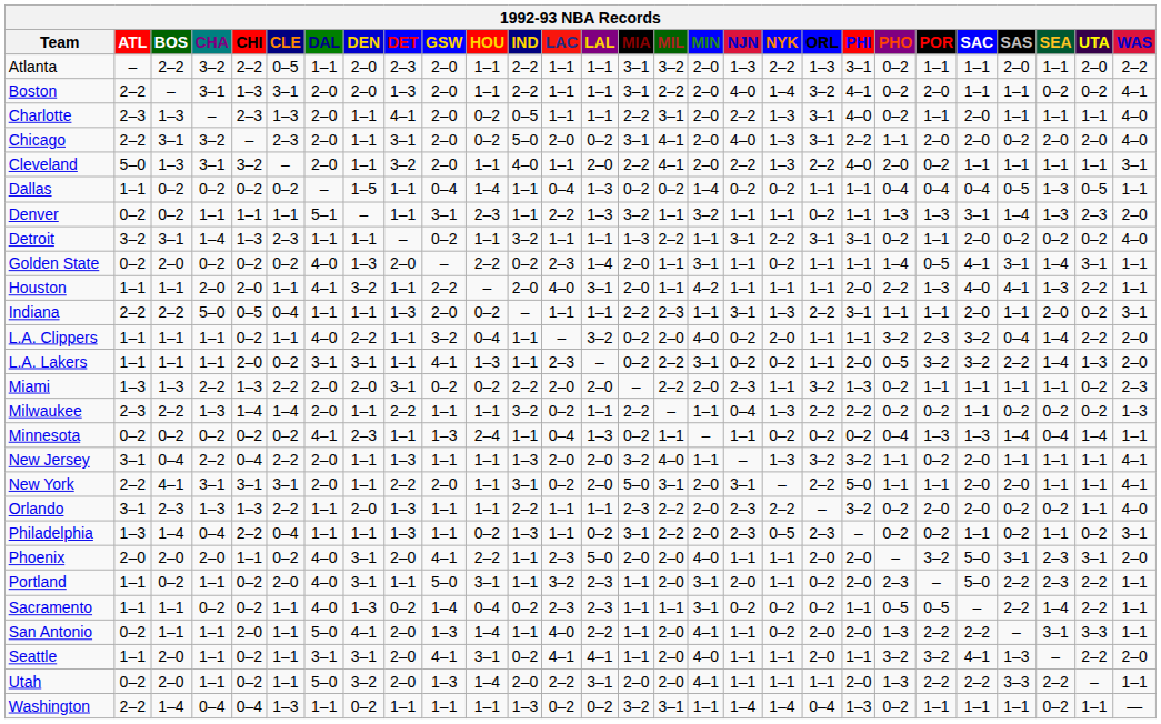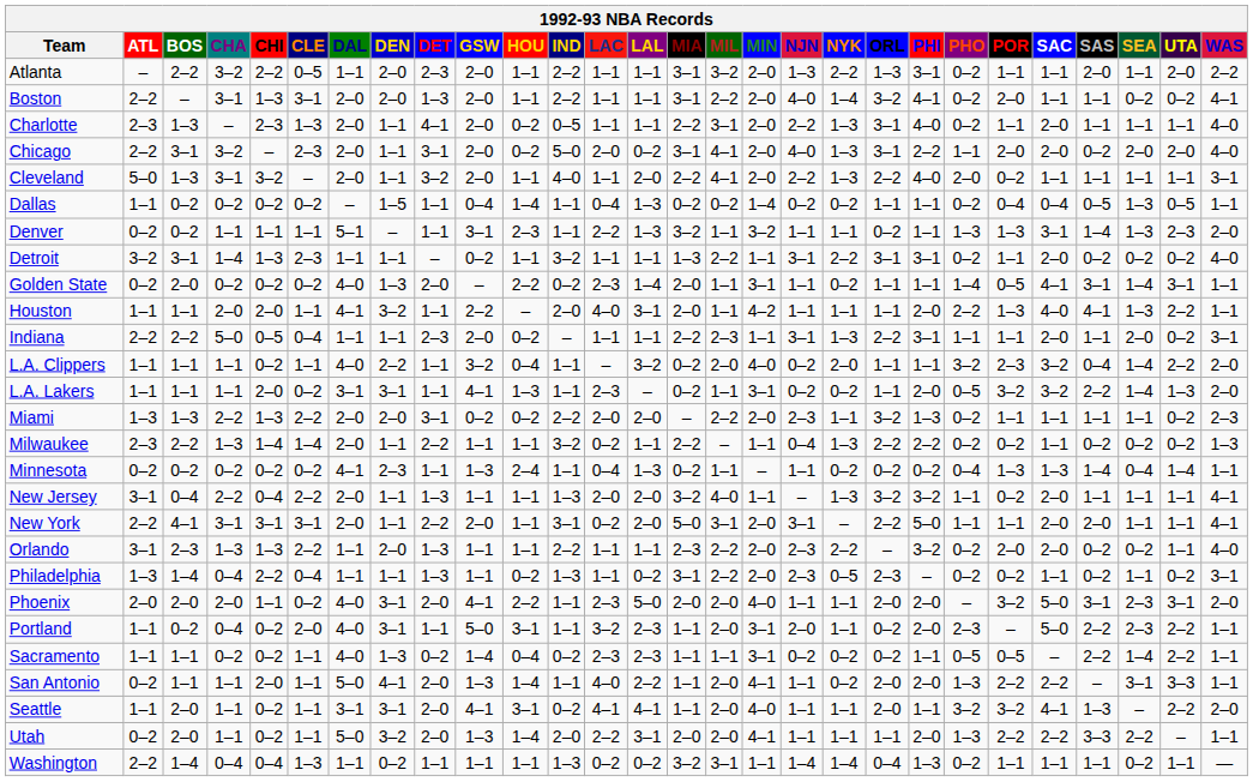 <table class="wikitable" style="font-size:95%; text-align:center;">
 <tr>
 <th colspan=28>1992-93 NBA Records</th>
 </tr>
 <tr>
 <th width=100>Team</th>
 <th style="background:#FF0000;color:#FFFFFF;width=35">ATL</th>
 <th style="background:#006400;color:#FFFFFF;width=35">BOS</th>
 <th style="background:#008080;color:#800080;width=35">CHA</th>
 <th style="background:#FF0000;color:#000000;width=35">CHI</th>
 <th style="background:#000080;color:#FF8C00;width=35">CLE</th>
 <th style="background:#008000;color:#00008B;width=35">DAL</th>
 <th style="background:#0000CD;color:#FFD700;width=35">DEN</th>
 <th style="background:#0000FF;color:#FF0000;width=35">DET</th>
 <th style="background:#0000FF;color:#FFD700;width=35">GSW</th>
 <th style="background:#FF0000;color:#FFD700;width=35">HOU</th>
 <th style="background:#000080;color:#FFD700;width=35">IND</th>
 <th style="background:#F9160D;color:#1A2E8B;width=35">LAC</th>
 <th style="background:#800080;color:#FFD700;width=35">LAL</th>
 <th style="background:#000000;color:#8B0000;width=35">MIA</th>
 <th style="background:#006400;color:#B22222;width=35">MIL</th>
 <th style="background:#0000FF;color:#228B22;width=35">MIN</th>
 <th style="background:#DC143C;color:#0000CD;width=35">NJN</th>
 <th style="background:#0000FF;color:#FF8C00;width=35">NYK</th>
 <th style="background:#0000FF;color:#000000;width=35">ORL</th>
 <th style="background:#FF0000;color:#0000FF;width=35">PHI</th>
 <th style="background:#800080;color:#FF4500;width=35">PHO</th>
 <th style="background:#000000;color:#FF0000;width=35">POR</th>
 <th style="background:#0000FF;color:#FFFFFF;width=35">SAC</th>
 <th style="background:#000000;color:#C0C0C0;width=35">SAS</th>
 <th style="background:#005831;color:#FFC322;width=35">SEA</th>
 <th style="background:#36004A;color:#FFFF00;width=35">UTA</th>
 <th style="background:#DC143C;color:#0000CD;width=35">WAS</th>
 </tr>
 <tr>
 <td style="text-align:left;">Atlanta</td>
 <td>–</td>
 <td>2–2</td>
 <td>3–2</td>
 <td>2–2</td>
 <td>0–5</td>
 <td>1–1</td>
 <td>2–0</td>
 <td>2–3</td>
 <td>2–0</td>
 <td>1–1</td>
 <td>2–2</td>
 <td>1–1</td>
 <td>1–1</td>
 <td>3–1</td>
 <td>3–2</td>
 <td>2–0</td>
 <td>1–3</td>
 <td>2–2</td>
 <td>1–3</td>
 <td>3–1</td>
 <td>0–2</td>
 <td>1–1</td>
 <td>1–1</td>
 <td>2–0</td>
 <td>1–1</td>
 <td>2–0</td>
 <td>2–2</td>
 </tr>
 <tr>
 <td style="text-align:left;"><a href='#'>Boston</a></td>
 <td>2–2</td>
 <td>–</td>
 <td>3–1</td>
 <td>1–3</td>
 <td>3–1</td>
 <td>2–0</td>
 <td>2–0</td>
 <td>1–3</td>
 <td>2–0</td>
 <td>1–1</td>
 <td>2–2</td>
 <td>1–1</td>
 <td>1–1</td>
 <td>3–1</td>
 <td>2–2</td>
 <td>2–0</td>
 <td>4–0</td>
 <td>1–4</td>
 <td>3–2</td>
 <td>4–1</td>
 <td>0–2</td>
 <td>2–0</td>
 <td>1–1</td>
 <td>1–1</td>
 <td>0–2</td>
 <td>0–2</td>
 <td>4–1</td>
 </tr>
 <tr>
 <td style="text-align:left;"><a href='#'>Charlotte</a></td>
 <td>2–3</td>
 <td>1–3</td>
 <td>–</td>
 <td>2–3</td>
 <td>1–3</td>
 <td>2–0</td>
 <td>1–1</td>
 <td>4–1</td>
 <td>2–0</td>
 <td>0–2</td>
 <td>0–5</td>
 <td>1–1</td>
 <td>1–1</td>
 <td>2–2</td>
 <td>3–1</td>
 <td>2–0</td>
 <td>2–2</td>
 <td>1–3</td>
 <td>3–1</td>
 <td>4–0</td>
 <td>0–2</td>
 <td>1–1</td>
 <td>2–0</td>
 <td>1–1</td>
 <td>1–1</td>
 <td>1–1</td>
 <td>4–0</td>
 </tr>
 <tr>
 <td style="text-align:left;"><a href='#'>Chicago</a></td>
 <td>2–2</td>
 <td>3–1</td>
 <td>3–2</td>
 <td>–</td>
 <td>2–3</td>
 <td>2–0</td>
 <td>1–1</td>
 <td>3–1</td>
 <td>2–0</td>
 <td>0–2</td>
 <td>5–0</td>
 <td>2–0</td>
 <td>0–2</td>
 <td>3–1</td>
 <td>4–1</td>
 <td>2–0</td>
 <td>4–0</td>
 <td>1–3</td>
 <td>3–1</td>
 <td>2–2</td>
 <td>1–1</td>
 <td>2–0</td>
 <td>2–0</td>
 <td>0–2</td>
 <td>2–0</td>
 <td>2–0</td>
 <td>4–0</td>
 </tr>
 <tr>
 <td style="text-align:left;"><a href='#'>Cleveland</a></td>
 <td>5–0</td>
 <td>1–3</td>
 <td>3–1</td>
 <td>3–2</td>
 <td>–</td>
 <td>2–0</td>
 <td>1–1</td>
 <td>3–2</td>
 <td>2–0</td>
 <td>1–1</td>
 <td>4–0</td>
 <td>1–1</td>
 <td>2–0</td>
 <td>2–2</td>
 <td>4–1</td>
 <td>2–0</td>
 <td>2–2</td>
 <td>1–3</td>
 <td>2–2</td>
 <td>4–0</td>
 <td>2–0</td>
 <td>0–2</td>
 <td>1–1</td>
 <td>1–1</td>
 <td>1–1</td>
 <td>1–1</td>
 <td>3–1</td>
 </tr>
 <tr>
 <td style="text-align:left;"><a href='#'>Dallas</a></td>
 <td>1–1</td>
 <td>0–2</td>
 <td>0–2</td>
 <td>0–2</td>
 <td>0–2</td>
 <td>–</td>
 <td>1–5</td>
 <td>1–1</td>
 <td>0–4</td>
 <td>1–4</td>
 <td>1–1</td>
 <td>0–4</td>
 <td>1–3</td>
 <td>0–2</td>
 <td>0–2</td>
 <td>1–4</td>
 <td>0–2</td>
 <td>0–2</td>
 <td>1–1</td>
 <td>1–1</td>
-<td>0–4</td>
+<td>0–2</td>
 <td>0–4</td>
 <td>0–4</td>
 <td>0–5</td>
 <td>1–3</td>
 <td>0–5</td>
 <td>1–1</td>
 </tr>
 <tr>
 <td style="text-align:left;"><a href='#'>Denver</a></td>
 <td>0–2</td>
 <td>0–2</td>
 <td>1–1</td>
 <td>1–1</td>
 <td>1–1</td>
 <td>5–1</td>
 <td>–</td>
 <td>1–1</td>
 <td>3–1</td>
 <td>2–3</td>
 <td>1–1</td>
 <td>2–2</td>
 <td>1–3</td>
 <td>3–2</td>
 <td>1–1</td>
 <td>3–2</td>
 <td>1–1</td>
 <td>1–1</td>
 <td>0–2</td>
 <td>1–1</td>
 <td>1–3</td>
 <td>1–3</td>
 <td>3–1</td>
 <td>1–4</td>
 <td>1–3</td>
 <td>2–3</td>
 <td>2–0</td>
 </tr>
 <tr>
 <td style="text-align:left;"><a href='#'>Detroit</a></td>
 <td>3–2</td>
 <td>3–1</td>
 <td>1–4</td>
 <td>1–3</td>
 <td>2–3</td>
 <td>1–1</td>
 <td>1–1</td>
 <td>–</td>
 <td>0–2</td>
 <td>1–1</td>
 <td>3–2</td>
 <td>1–1</td>
 <td>1–1</td>
 <td>1–3</td>
 <td>2–2</td>
 <td>1–1</td>
 <td>3–1</td>
 <td>2–2</td>
 <td>3–1</td>
 <td>3–1</td>
 <td>0–2</td>
 <td>1–1</td>
 <td>2–0</td>
 <td>0–2</td>
 <td>0–2</td>
 <td>0–2</td>
 <td>4–0</td>
 </tr>
 <tr>
 <td style="text-align:left;"><a href='#'>Golden State</a></td>
 <td>0–2</td>
 <td>2–0</td>
 <td>0–2</td>
 <td>0–2</td>
 <td>0–2</td>
 <td>4–0</td>
 <td>1–3</td>
 <td>2–0</td>
 <td>–</td>
 <td>2–2</td>
 <td>0–2</td>
 <td>2–3</td>
 <td>1–4</td>
 <td>2–0</td>
 <td>1–1</td>
 <td>3–1</td>
 <td>1–1</td>
 <td>0–2</td>
 <td>1–1</td>
 <td>1–1</td>
 <td>1–4</td>
 <td>0–5</td>
 <td>4–1</td>
 <td>3–1</td>
 <td>1–4</td>
 <td>3–1</td>
 <td>1–1</td>
 </tr>
 <tr>
 <td style="text-align:left;"><a href='#'>Houston</a></td>
 <td>1–1</td>
 <td>1–1</td>
 <td>2–0</td>
 <td>2–0</td>
 <td>1–1</td>
 <td>4–1</td>
 <td>3–2</td>
 <td>1–1</td>
 <td>2–2</td>
 <td>–</td>
 <td>2–0</td>
 <td>4–0</td>
 <td>3–1</td>
 <td>2–0</td>
 <td>1–1</td>
 <td>4–2</td>
 <td>1–1</td>
 <td>1–1</td>
 <td>1–1</td>
 <td>2–0</td>
 <td>2–2</td>
 <td>1–3</td>
 <td>4–0</td>
 <td>4–1</td>
 <td>1–3</td>
 <td>2–2</td>
 <td>1–1</td>
 </tr>
 <tr>
 <td style="text-align:left;"><a href='#'>Indiana</a></td>
 <td>2–2</td>
 <td>2–2</td>
 <td>5–0</td>
 <td>0–5</td>
 <td>0–4</td>
 <td>1–1</td>
 <td>1–1</td>
-<td>1–3</td>
+<td>2–3</td>
 <td>2–0</td>
 <td>0–2</td>
 <td>–</td>
 <td>1–1</td>
 <td>1–1</td>
 <td>2–2</td>
 <td>2–3</td>
 <td>1–1</td>
 <td>3–1</td>
 <td>1–3</td>
 <td>2–2</td>
 <td>3–1</td>
 <td>1–1</td>
 <td>1–1</td>
 <td>2–0</td>
 <td>1–1</td>
 <td>2–0</td>
 <td>0–2</td>
 <td>3–1</td>
 </tr>
 <tr>
 <td style="text-align:left;"><a href='#'>L.A. Clippers</a></td>
 <td>1–1</td>
 <td>1–1</td>
 <td>1–1</td>
 <td>0–2</td>
 <td>1–1</td>
 <td>4–0</td>
 <td>2–2</td>
 <td>1–1</td>
 <td>3–2</td>
 <td>0–4</td>
 <td>1–1</td>
 <td>–</td>
 <td>3–2</td>
 <td>0–2</td>
 <td>2–0</td>
 <td>4–0</td>
 <td>0–2</td>
 <td>2–0</td>
 <td>1–1</td>
 <td>1–1</td>
 <td>3–2</td>
 <td>2–3</td>
 <td>3–2</td>
 <td>0–4</td>
 <td>1–4</td>
 <td>2–2</td>
 <td>2–0</td>
 </tr>
 <tr>
 <td style="text-align:left;"><a href='#'>L.A. Lakers</a></td>
 <td>1–1</td>
 <td>1–1</td>
 <td>1–1</td>
 <td>2–0</td>
 <td>0–2</td>
 <td>3–1</td>
 <td>3–1</td>
 <td>1–1</td>
 <td>4–1</td>
 <td>1–3</td>
 <td>1–1</td>
 <td>2–3</td>
 <td>–</td>
 <td>0–2</td>
-<td>2–2</td>
+<td>1–1</td>
 <td>3–1</td>
 <td>0–2</td>
 <td>0–2</td>
 <td>1–1</td>
 <td>2–0</td>
 <td>0–5</td>
 <td>3–2</td>
 <td>3–2</td>
 <td>2–2</td>
 <td>1–4</td>
 <td>1–3</td>
 <td>2–0</td>
 </tr>
 <tr>
 <td style="text-align:left;"><a href='#'>Miami</a></td>
 <td>1–3</td>
 <td>1–3</td>
 <td>2–2</td>
 <td>1–3</td>
 <td>2–2</td>
 <td>2–0</td>
 <td>2–0</td>
 <td>3–1</td>
 <td>0–2</td>
 <td>0–2</td>
 <td>2–2</td>
 <td>2–0</td>
 <td>2–0</td>
 <td>–</td>
 <td>2–2</td>
 <td>2–0</td>
 <td>2–3</td>
 <td>1–1</td>
 <td>3–2</td>
 <td>1–3</td>
 <td>0–2</td>
 <td>1–1</td>
 <td>1–1</td>
 <td>1–1</td>
 <td>1–1</td>
 <td>0–2</td>
 <td>2–3</td>
 </tr>
 <tr>
 <td style="text-align:left;"><a href='#'>Milwaukee</a></td>
 <td>2–3</td>
 <td>2–2</td>
 <td>1–3</td>
 <td>1–4</td>
 <td>1–4</td>
 <td>2–0</td>
 <td>1–1</td>
 <td>2–2</td>
 <td>1–1</td>
 <td>1–1</td>
 <td>3–2</td>
 <td>0–2</td>
 <td>1–1</td>
 <td>2–2</td>
 <td>–</td>
 <td>1–1</td>
 <td>0–4</td>
 <td>1–3</td>
 <td>2–2</td>
 <td>2–2</td>
 <td>0–2</td>
 <td>0–2</td>
 <td>1–1</td>
 <td>0–2</td>
 <td>0–2</td>
 <td>0–2</td>
 <td>1–3</td>
 </tr>
 <tr>
 <td style="text-align:left;"><a href='#'>Minnesota</a></td>
 <td>0–2</td>
 <td>0–2</td>
 <td>0–2</td>
 <td>0–2</td>
 <td>0–2</td>
 <td>4–1</td>
 <td>2–3</td>
 <td>1–1</td>
 <td>1–3</td>
 <td>2–4</td>
 <td>1–1</td>
 <td>0–4</td>
 <td>1–3</td>
 <td>0–2</td>
 <td>1–1</td>
 <td>–</td>
 <td>1–1</td>
 <td>0–2</td>
 <td>0–2</td>
 <td>0–2</td>
 <td>0–4</td>
 <td>1–3</td>
 <td>1–3</td>
 <td>1–4</td>
 <td>0–4</td>
 <td>1–4</td>
 <td>1–1</td>
 </tr>
 <tr>
 <td style="text-align:left;"><a href='#'>New Jersey</a></td>
 <td>3–1</td>
 <td>0–4</td>
 <td>2–2</td>
 <td>0–4</td>
 <td>2–2</td>
 <td>2–0</td>
 <td>1–1</td>
 <td>1–3</td>
 <td>1–1</td>
 <td>1–1</td>
 <td>1–3</td>
 <td>2–0</td>
 <td>2–0</td>
 <td>3–2</td>
 <td>4–0</td>
 <td>1–1</td>
 <td>–</td>
 <td>1–3</td>
 <td>3–2</td>
 <td>3–2</td>
 <td>1–1</td>
 <td>0–2</td>
 <td>2–0</td>
 <td>1–1</td>
 <td>1–1</td>
 <td>1–1</td>
 <td>4–1</td>
 </tr>
 <tr>
 <td style="text-align:left;"><a href='#'>New York</a></td>
 <td>2–2</td>
 <td>4–1</td>
 <td>3–1</td>
 <td>3–1</td>
 <td>3–1</td>
 <td>2–0</td>
 <td>1–1</td>
 <td>2–2</td>
 <td>2–0</td>
 <td>1–1</td>
 <td>3–1</td>
 <td>0–2</td>
 <td>2–0</td>
 <td>5–0</td>
 <td>3–1</td>
 <td>2–0</td>
 <td>3–1</td>
 <td>–</td>
 <td>2–2</td>
 <td>5–0</td>
 <td>1–1</td>
 <td>1–1</td>
 <td>2–0</td>
 <td>2–0</td>
 <td>1–1</td>
 <td>1–1</td>
 <td>4–1</td>
 </tr>
 <tr>
 <td style="text-align:left;"><a href='#'>Orlando</a></td>
 <td>3–1</td>
 <td>2–3</td>
 <td>1–3</td>
 <td>1–3</td>
 <td>2–2</td>
 <td>1–1</td>
 <td>2–0</td>
 <td>1–3</td>
 <td>1–1</td>
 <td>1–1</td>
 <td>2–2</td>
 <td>1–1</td>
 <td>1–1</td>
 <td>2–3</td>
 <td>2–2</td>
 <td>2–0</td>
 <td>2–3</td>
 <td>2–2</td>
 <td>–</td>
 <td>3–2</td>
 <td>0–2</td>
 <td>2–0</td>
 <td>2–0</td>
 <td>0–2</td>
 <td>0–2</td>
 <td>1–1</td>
 <td>4–0</td>
 </tr>
 <tr>
 <td style="text-align:left;"><a href='#'>Philadelphia</a></td>
 <td>1–3</td>
 <td>1–4</td>
 <td>0–4</td>
 <td>2–2</td>
 <td>0–4</td>
 <td>1–1</td>
 <td>1–1</td>
 <td>1–3</td>
 <td>1–1</td>
 <td>0–2</td>
 <td>1–3</td>
 <td>1–1</td>
 <td>0–2</td>
 <td>3–1</td>
 <td>2–2</td>
 <td>2–0</td>
 <td>2–3</td>
 <td>0–5</td>
 <td>2–3</td>
 <td>–</td>
 <td>0–2</td>
 <td>0–2</td>
 <td>1–1</td>
 <td>0–2</td>
 <td>1–1</td>
 <td>0–2</td>
 <td>3–1</td>
 </tr>
 <tr>
 <td style="text-align:left;"><a href='#'>Phoenix</a></td>
 <td>2–0</td>
 <td>2–0</td>
 <td>2–0</td>
 <td>1–1</td>
 <td>0–2</td>
 <td>4–0</td>
 <td>3–1</td>
 <td>2–0</td>
 <td>4–1</td>
 <td>2–2</td>
 <td>1–1</td>
 <td>2–3</td>
 <td>5–0</td>
 <td>2–0</td>
 <td>2–0</td>
 <td>4–0</td>
 <td>1–1</td>
 <td>1–1</td>
 <td>2–0</td>
 <td>2–0</td>
 <td>–</td>
 <td>3–2</td>
 <td>5–0</td>
 <td>3–1</td>
 <td>2–3</td>
 <td>3–1</td>
 <td>2–0</td>
 </tr>
 <tr>
 <td style="text-align:left;"><a href='#'>Portland</a></td>
 <td>1–1</td>
 <td>0–2</td>
-<td>1–1</td>
+<td>0–4</td>
 <td>0–2</td>
 <td>2–0</td>
 <td>4–0</td>
 <td>3–1</td>
 <td>1–1</td>
 <td>5–0</td>
 <td>3–1</td>
 <td>1–1</td>
 <td>3–2</td>
 <td>2–3</td>
 <td>1–1</td>
 <td>2–0</td>
 <td>3–1</td>
 <td>2–0</td>
 <td>1–1</td>
 <td>0–2</td>
 <td>2–0</td>
 <td>2–3</td>
 <td>–</td>
 <td>5–0</td>
 <td>2–2</td>
 <td>2–3</td>
 <td>2–2</td>
 <td>1–1</td>
 </tr>
 <tr>
 <td style="text-align:left;"><a href='#'>Sacramento</a></td>
 <td>1–1</td>
 <td>1–1</td>
 <td>0–2</td>
 <td>0–2</td>
 <td>1–1</td>
 <td>4–0</td>
 <td>1–3</td>
 <td>0–2</td>
 <td>1–4</td>
 <td>0–4</td>
 <td>0–2</td>
 <td>2–3</td>
 <td>2–3</td>
 <td>1–1</td>
 <td>1–1</td>
 <td>3–1</td>
 <td>0–2</td>
 <td>0–2</td>
 <td>0–2</td>
 <td>1–1</td>
 <td>0–5</td>
 <td>0–5</td>
 <td>–</td>
 <td>2–2</td>
 <td>1–4</td>
 <td>2–2</td>
 <td>1–1</td>
 </tr>
 <tr>
 <td style="text-align:left;"><a href='#'>San Antonio</a></td>
 <td>0–2</td>
 <td>1–1</td>
 <td>1–1</td>
 <td>2–0</td>
 <td>1–1</td>
 <td>5–0</td>
 <td>4–1</td>
 <td>2–0</td>
 <td>1–3</td>
 <td>1–4</td>
 <td>1–1</td>
 <td>4–0</td>
 <td>2–2</td>
 <td>1–1</td>
 <td>2–0</td>
 <td>4–1</td>
 <td>1–1</td>
 <td>0–2</td>
 <td>2–0</td>
 <td>2–0</td>
 <td>1–3</td>
 <td>2–2</td>
 <td>2–2</td>
 <td>–</td>
 <td>3–1</td>
 <td>3–3</td>
 <td>1–1</td>
 </tr>
 <tr>
 <td style="text-align:left;"><a href='#'>Seattle</a></td>
 <td>1–1</td>
 <td>2–0</td>
 <td>1–1</td>
 <td>0–2</td>
 <td>1–1</td>
 <td>3–1</td>
 <td>3–1</td>
 <td>2–0</td>
 <td>4–1</td>
 <td>3–1</td>
 <td>0–2</td>
 <td>4–1</td>
 <td>4–1</td>
 <td>1–1</td>
 <td>2–0</td>
 <td>4–0</td>
 <td>1–1</td>
 <td>1–1</td>
 <td>2–0</td>
 <td>1–1</td>
 <td>3–2</td>
 <td>3–2</td>
 <td>4–1</td>
 <td>1–3</td>
 <td>–</td>
 <td>2–2</td>
 <td>2–0</td>
 </tr>
 <tr>
 <td style="text-align:left;"><a href='#'>Utah</a></td>
 <td>0–2</td>
 <td>2–0</td>
 <td>1–1</td>
 <td>0–2</td>
 <td>1–1</td>
 <td>5–0</td>
 <td>3–2</td>
 <td>2–0</td>
 <td>1–3</td>
 <td>1–4</td>
 <td>2–0</td>
 <td>2–2</td>
 <td>3–1</td>
 <td>2–0</td>
 <td>2–0</td>
 <td>4–1</td>
 <td>1–1</td>
 <td>1–1</td>
 <td>1–1</td>
 <td>2–0</td>
 <td>1–3</td>
 <td>2–2</td>
 <td>2–2</td>
 <td>3–3</td>
 <td>2–2</td>
 <td>–</td>
 <td>1–1</td>
 </tr>
 <tr>
 <td style="text-align:left;"><a href='#'>Washington</a></td>
 <td>2–2</td>
 <td>1–4</td>
 <td>0–4</td>
 <td>0–4</td>
 <td>1–3</td>
 <td>1–1</td>
 <td>0–2</td>
 <td>1–1</td>
 <td>1–1</td>
 <td>1–1</td>
 <td>1–3</td>
 <td>0–2</td>
 <td>0–2</td>
 <td>3–2</td>
 <td>3–1</td>
 <td>1–1</td>
 <td>1–4</td>
 <td>1–4</td>
 <td>0–4</td>
 <td>1–3</td>
 <td>0–2</td>
 <td>1–1</td>
 <td>1–1</td>
 <td>1–1</td>
 <td>0–2</td>
 <td>1–1</td>
 <td>—</td>
 </tr>
 </table>
